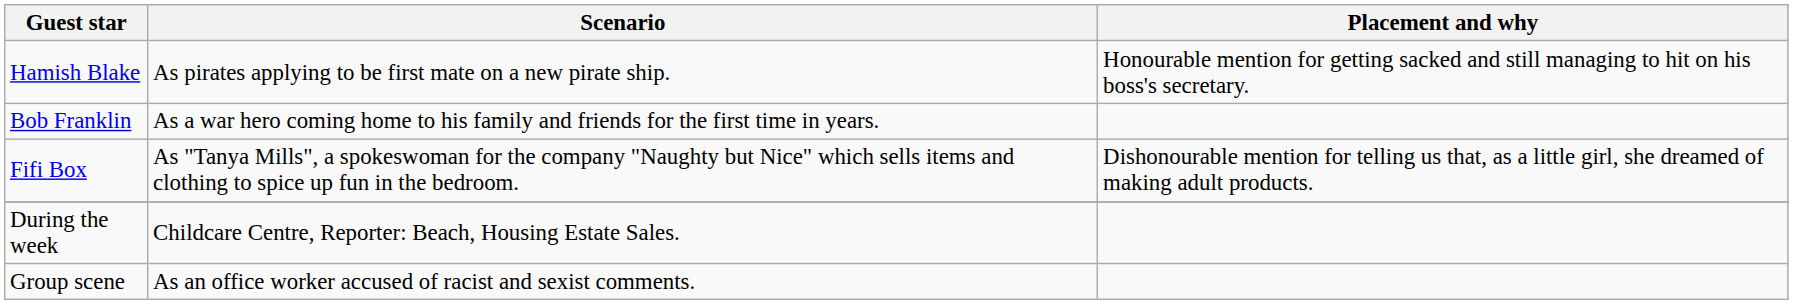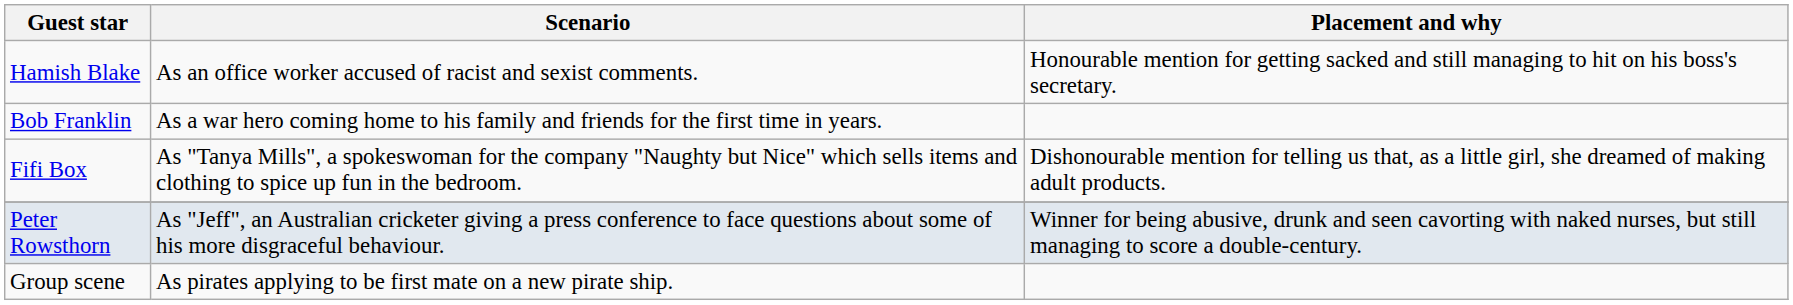 <table class="wikitable">
 <tr>
 <th>Guest star</th>
 <th>Scenario</th>
 <th>Placement and why</th>
 </tr>
 <tr>
 <td><a href='#'>Hamish Blake</a></td>
-<td>As pirates applying to be first mate on a new pirate ship.</td>
+<td>As an office worker accused of racist and sexist comments.</td>
 <td>Honourable mention for getting sacked and still managing to hit on his boss's secretary.</td>
 </tr>
 <tr>
 <td><a href='#'>Bob Franklin</a></td>
 <td>As a war hero coming home to his family and friends for the first time in years.</td>
 <td></td>
 </tr>
 <tr>
 <td><a href='#'>Fifi Box</a></td>
 <td>As "Tanya Mills", a spokeswoman for the company "Naughty but Nice" which sells items and clothing to spice up fun in the bedroom.</td>
 <td>Dishonourable mention for telling us that, as a little girl, she dreamed of making adult products.</td>
 </tr>
 <tr>
 </tr>
-<tr>
-<td>During the week</td>
-<td>Childcare Centre, Reporter: Beach, Housing Estate Sales.</td>
-<td></td>
+<tr style="background:#E1E8EF;">
+<td><a href='#'>Peter Rowsthorn</a></td>
+<td>As "Jeff", an Australian cricketer giving a press conference to face questions about some of his more disgraceful behaviour.</td>
+<td>Winner for being abusive, drunk and seen cavorting with naked nurses, but still managing to score a double-century.</td>
 </tr>
 <tr>
 <td>Group scene</td>
-<td>As an office worker accused of racist and sexist comments.</td>
+<td>As pirates applying to be first mate on a new pirate ship.</td>
 <td></td>
 </tr>
 </table>
